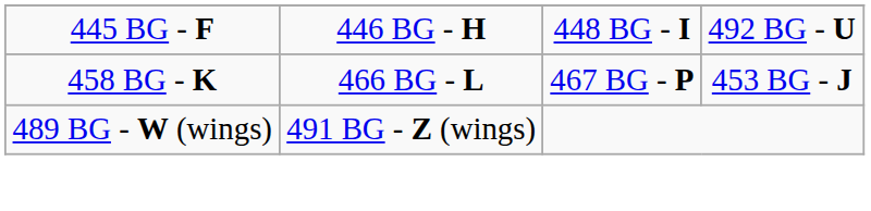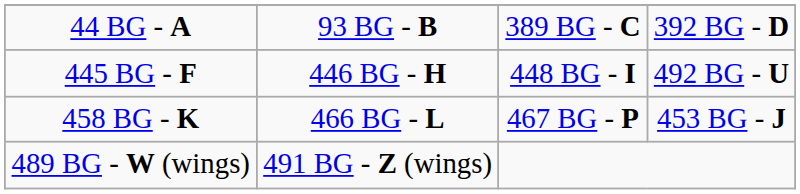 <table class="wikitable">
 <tr>
+</tr>
+<tr>
+<td align=center><a href='#'>44 BG</a> - <strong>A</strong></td>
+<td align=center><a href='#'>93 BG</a> - <strong>B</strong></td>
+<td align=center><a href='#'>389 BG</a> - <strong>C</strong></td>
+<td align=center><a href='#'>392 BG</a> - <strong>D</strong></td>
 </tr>
 <tr>
 <td align=center><a href='#'>445 BG</a> - <strong>F</strong></td>
 <td align=center><a href='#'>446 BG</a> - <strong>H</strong></td>
 <td align=center><a href='#'>448 BG</a> - <strong>I</strong></td>
 <td align=center><a href='#'>492 BG</a> - <strong>U</strong></td>
 </tr>
 <tr>
 <td align=center><a href='#'>458 BG</a> - <strong>K</strong></td>
 <td align=center><a href='#'>466 BG</a> - <strong>L</strong></td>
 <td align=center><a href='#'>467 BG</a> - <strong>P</strong></td>
 <td align=center><a href='#'>453 BG</a> - <strong>J</strong></td>
 </tr>
 <tr>
 <td align=center><a href='#'>489 BG</a> - <strong>W</strong> (wings)</td>
 <td align=center><a href='#'>491 BG</a> - <strong>Z</strong> (wings)</td>
 </tr>
 </table>
